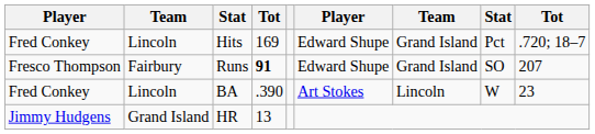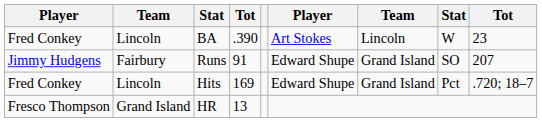 <table class="wikitable">
 <tr>
 <th>Player</th>
 <th>Team</th>
 <th>Stat</th>
 <th>Tot</th>
 <th></th>
 <th>Player</th>
 <th>Team</th>
 <th>Stat</th>
 <th>Tot</th>
 </tr>
 <tr>
 <td>Fred Conkey</td>
 <td>Lincoln</td>
+<td>BA</td>
+<td>.390</td>
+<td></td>
+<td><a href='#'>Art Stokes</a></td>
+<td>Lincoln</td>
+<td>W</td>
+<td>23</td>
+</tr>
+<tr>
+<td><a href='#'>Jimmy Hudgens</a></td>
+<td>Fairbury</td>
+<td>Runs</td>
+<td>91</td>
+<td></td>
+<td>Edward Shupe</td>
+<td>Grand Island</td>
+<td>SO</td>
+<td>207</td>
+</tr>
+<tr>
+<td>Fred Conkey</td>
+<td>Lincoln</td>
 <td>Hits</td>
 <td>169</td>
 <td></td>
 <td>Edward Shupe</td>
 <td>Grand Island</td>
 <td>Pct</td>
 <td>.720; 18–7</td>
 </tr>
 <tr>
 <td>Fresco Thompson</td>
-<td>Fairbury</td>
-<td>Runs</td>
-<td><strong>91</strong></td>
-<td></td>
-<td>Edward Shupe</td>
-<td>Grand Island</td>
-<td>SO</td>
-<td>207</td>
-</tr>
-<tr>
-<td>Fred Conkey</td>
-<td>Lincoln</td>
-<td>BA</td>
-<td>.390</td>
-<td></td>
-<td><a href='#'>Art Stokes</a></td>
-<td>Lincoln</td>
-<td>W</td>
-<td>23</td>
-</tr>
-<tr>
-<td><a href='#'>Jimmy Hudgens</a></td>
 <td>Grand Island</td>
 <td>HR</td>
 <td>13</td>
 <td></td>
 </tr>
 </table>
